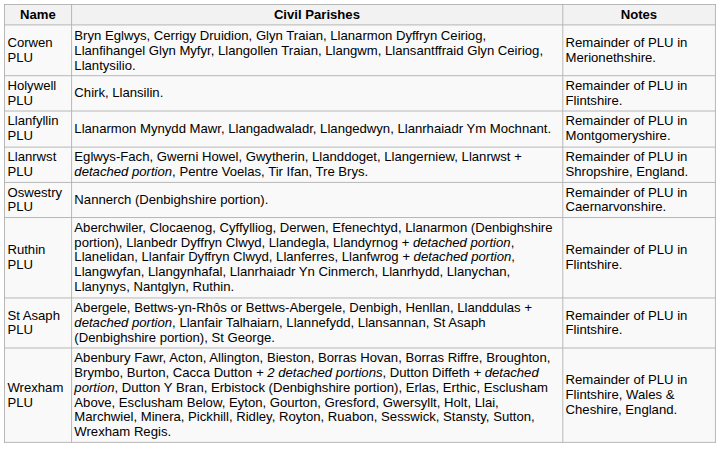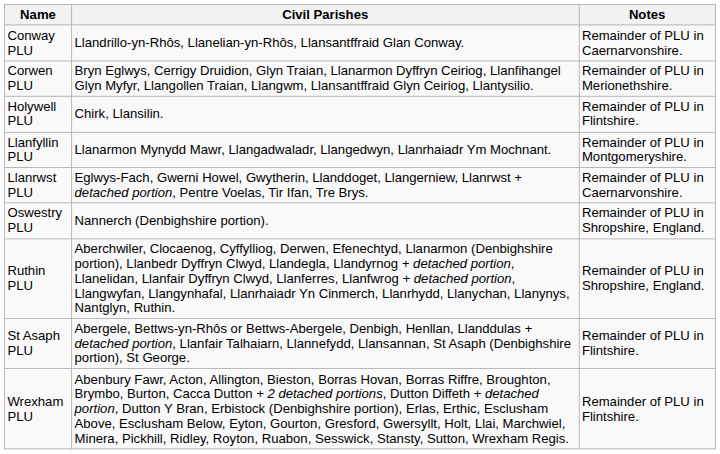 <table class="wikitable">
 <tr>
 <th>Name</th>
 <th>Civil Parishes</th>
 <th>Notes</th>
+</tr>
+<tr>
+<td>Conway PLU</td>
+<td>Llandrillo-yn-Rhôs, Llanelian-yn-Rhôs, Llansantffraid Glan Conway.</td>
+<td>Remainder of PLU in Caernarvonshire.</td>
 </tr>
 <tr>
 <td>Corwen PLU</td>
 <td>Bryn Eglwys, Cerrigy Druidion, Glyn Traian, Llanarmon Dyffryn Ceiriog, Llanfihangel Glyn Myfyr, Llangollen Traian, Llangwm, Llansantffraid Glyn Ceiriog, Llantysilio.</td>
 <td>Remainder of PLU in Merionethshire.</td>
 </tr>
 <tr>
 <td>Holywell PLU</td>
 <td>Chirk, Llansilin.</td>
 <td>Remainder of PLU in Flintshire.</td>
 </tr>
 <tr>
 <td>Llanfyllin PLU</td>
 <td>Llanarmon Mynydd Mawr, Llangadwaladr, Llangedwyn, Llanrhaiadr Ym Mochnant.</td>
 <td>Remainder of PLU in Montgomeryshire.</td>
 </tr>
 <tr>
 <td>Llanrwst PLU</td>
 <td>Eglwys-Fach, Gwerni Howel, Gwytherin, Llanddoget, Llangerniew, Llanrwst <em>+ detached portion</em>, Pentre Voelas, Tir Ifan, Tre Brys.</td>
-<td>Remainder of PLU in Shropshire, England.</td>
+<td>Remainder of PLU in Caernarvonshire.</td>
 </tr>
 <tr>
 <td>Oswestry PLU</td>
 <td>Nannerch (Denbighshire portion).</td>
-<td>Remainder of PLU in Caernarvonshire.</td>
+<td>Remainder of PLU in Shropshire, England.</td>
 </tr>
 <tr>
 <td>Ruthin PLU</td>
 <td>Aberchwiler, Clocaenog, Cyffylliog, Derwen, Efenechtyd, Llanarmon (Denbighshire portion), Llanbedr Dyffryn Clwyd, Llandegla, Llandyrnog <em>+ detached portion</em>, Llanelidan, Llanfair Dyffryn Clwyd, Llanferres, Llanfwrog <em>+ detached portion</em>, Llangwyfan, Llangynhafal, Llanrhaiadr Yn Cinmerch, Llanrhydd, Llanychan, Llanynys, Nantglyn, Ruthin.</td>
-<td>Remainder of PLU in Flintshire.</td>
+<td>Remainder of PLU in Shropshire, England.</td>
 </tr>
 <tr>
 <td>St Asaph PLU</td>
 <td>Abergele, Bettws-yn-Rhôs or Bettws-Abergele, Denbigh, Henllan, Llanddulas <em>+ detached portion</em>, Llanfair Talhaiarn, Llannefydd, Llansannan, St Asaph (Denbighshire portion), St George.</td>
 <td>Remainder of PLU in Flintshire.</td>
 </tr>
 <tr>
 <td>Wrexham PLU</td>
 <td>Abenbury Fawr, Acton, Allington, Bieston, Borras Hovan, Borras Riffre, Broughton, Brymbo, Burton, Cacca Dutton <em>+ 2 detached portions</em>, Dutton Diffeth <em>+ detached portion</em>, Dutton Y Bran, Erbistock (Denbighshire portion), Erlas, Erthic, Esclusham Above, Esclusham Below, Eyton, Gourton, Gresford, Gwersyllt, Holt, Llai, Marchwiel, Minera, Pickhill, Ridley, Royton, Ruabon, Sesswick, Stansty, Sutton, Wrexham Regis.</td>
-<td>Remainder of PLU in Flintshire, Wales & Cheshire, England.</td>
+<td>Remainder of PLU in Flintshire.</td>
 </tr>
 </table>
